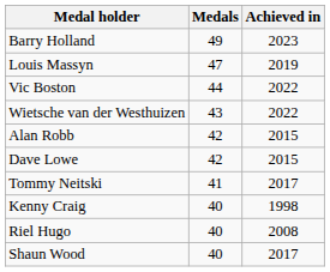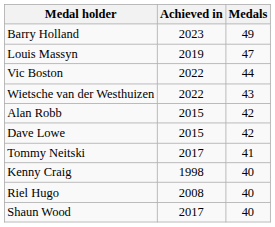 <table class="wikitable">
 <tr>
 <th>Medal holder</th>
+<th>Achieved in</th>
 <th>Medals</th>
-<th>Achieved in</th>
 </tr>
 <tr>
 <td> Barry Holland</td>
+<td align=center>2023</td>
 <td align=center>49</td>
-<td align=center>2023</td>
 </tr>
 <tr>
 <td> Louis Massyn</td>
+<td align=center>2019</td>
 <td align=center>47</td>
-<td align=center>2019</td>
 </tr>
 <tr>
 <td> Vic Boston</td>
+<td align=center>2022</td>
 <td align=center>44</td>
-<td align=center>2022</td>
 </tr>
 <tr>
 <td> Wietsche van der Westhuizen</td>
+<td align=center>2022</td>
 <td align=center>43</td>
-<td align=center>2022</td>
 </tr>
 <tr>
 <td> Alan Robb</td>
+<td align=center>2015</td>
 <td align=center>42</td>
-<td align=center>2015</td>
 </tr>
 <tr>
 <td> Dave Lowe</td>
+<td align=center>2015</td>
 <td align=center>42</td>
-<td align=center>2015</td>
 </tr>
 <tr>
 <td> Tommy Neitski</td>
+<td align=center>2017</td>
 <td align=center>41</td>
-<td align=center>2017</td>
 </tr>
 <tr>
 <td> Kenny Craig</td>
+<td align=center>1998</td>
 <td align=center>40</td>
-<td align=center>1998</td>
 </tr>
 <tr>
 <td> Riel Hugo</td>
+<td align=center>2008</td>
 <td align=center>40</td>
-<td align=center>2008</td>
 </tr>
 <tr>
 <td> Shaun Wood</td>
+<td align=center>2017</td>
 <td align=center>40</td>
-<td align=center>2017</td>
 </tr>
 </table>
